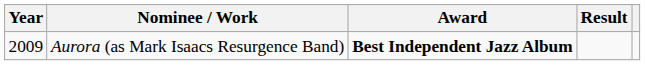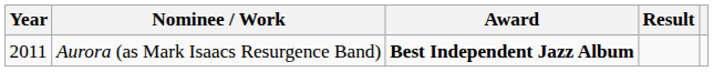 <table class="wikitable">
 <tr>
 <th>Year</th>
 <th>Nominee / Work</th>
 <th>Award</th>
 <th>Result</th>
 <th></th>
 </tr>
 <tr>
-<td>2009</td>
+<td>2011</td>
 <td><em>Aurora</em> (as Mark Isaacs Resurgence Band)</td>
 <td><strong>Best Independent Jazz Album</strong></td>
 <td></td>
 <td></td>
 </tr>
 </table>
